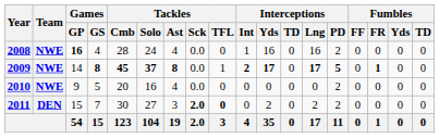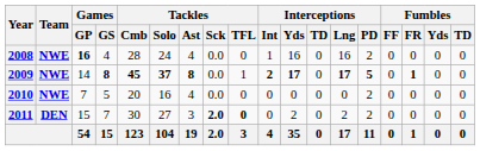 <table class="wikitable" style="text-align:center">
 <tr>
 <th rowspan="2">Year</th>
 <th rowspan="2">Team</th>
 <th colspan="2">Games</th>
 <th colspan="5">Tackles</th>
 <th colspan="5">Interceptions</th>
 <th colspan="4">Fumbles</th>
 </tr>
 <tr>
 <th>GP</th>
 <th>GS</th>
 <th>Cmb</th>
 <th>Solo</th>
 <th>Ast</th>
 <th>Sck</th>
 <th>TFL</th>
 <th>Int</th>
 <th>Yds</th>
 <th>TD</th>
 <th>Lng</th>
 <th>PD</th>
 <th>FF</th>
 <th>FR</th>
 <th>Yds</th>
 <th>TD</th>
 </tr>
 <tr>
 <th><a href='#'>2008</a></th>
 <th><a href='#'>NWE</a></th>
 <td><strong>16</strong></td>
 <td>4</td>
 <td>28</td>
 <td>24</td>
 <td>4</td>
 <td>0.0</td>
 <td>0</td>
 <td>1</td>
 <td>16</td>
 <td>0</td>
 <td>16</td>
 <td>2</td>
 <td>0</td>
 <td>0</td>
 <td>0</td>
 <td>0</td>
 </tr>
 <tr>
 <th><a href='#'>2009</a></th>
 <th><a href='#'>NWE</a></th>
 <td>14</td>
 <td><strong>8</strong></td>
 <td><strong>45</strong></td>
 <td><strong>37</strong></td>
 <td><strong>8</strong></td>
 <td>0.0</td>
 <td>1</td>
 <td><strong>2</strong></td>
 <td><strong>17</strong></td>
 <td>0</td>
 <td><strong>17</strong></td>
 <td><strong>5</strong></td>
 <td>0</td>
 <td><strong>1</strong></td>
 <td>0</td>
 <td>0</td>
 </tr>
 <tr>
 <th><a href='#'>2010</a></th>
 <th><a href='#'>NWE</a></th>
-<td>9</td>
+<td>7</td>
 <td>5</td>
 <td>20</td>
 <td>16</td>
 <td>4</td>
 <td>0.0</td>
 <td>0</td>
 <td>0</td>
 <td>0</td>
 <td>0</td>
 <td>0</td>
 <td>2</td>
 <td>0</td>
 <td>0</td>
 <td>0</td>
 <td>0</td>
 </tr>
 <tr>
 <th><a href='#'>2011</a></th>
 <th><a href='#'>DEN</a></th>
 <td>15</td>
 <td>7</td>
 <td>30</td>
 <td>27</td>
 <td>3</td>
 <td><strong>2.0</strong></td>
 <td><strong>0</strong></td>
 <td>0</td>
 <td>2</td>
 <td>0</td>
 <td>2</td>
 <td>2</td>
 <td>0</td>
 <td>0</td>
 <td>0</td>
 <td>0</td>
 </tr>
 <tr>
 <th colspan="2"></th>
 <th>54</th>
 <th>15</th>
 <th>123</th>
 <th>104</th>
 <th>19</th>
 <th>2.0</th>
 <th>3</th>
 <th>4</th>
 <th>35</th>
 <th>0</th>
 <th>17</th>
 <th>11</th>
 <th>0</th>
 <th>1</th>
 <th>0</th>
 <th>0</th>
 </tr>
 </table>
